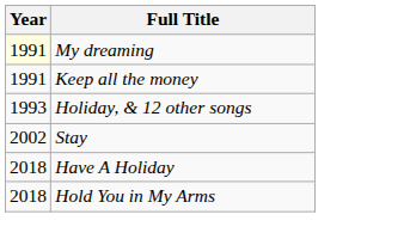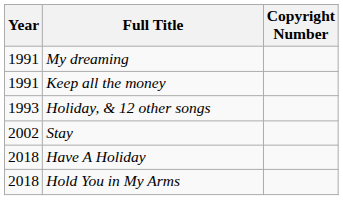 <table class="wikitable">
 <tr>
 <th width="5">Year</th>
 <th style="width:220px;">Full Title</th>
+<th style="width:43px;">Copyright Number</th>
 </tr>
 <tr>
-<td style="background: lightyellow;">1991</td>
+<td>1991</td>
 <td><em>My dreaming</em></td>
+<td></td>
 </tr>
 <tr>
 <td>1991</td>
 <td><em>Keep all the money</em></td>
+<td></td>
 </tr>
 <tr>
 <td>1993</td>
 <td><em>Holiday, & 12 other songs</em></td>
+<td></td>
 </tr>
 <tr>
 <td>2002</td>
 <td><em>Stay</em></td>
+<td></td>
 </tr>
 <tr>
 <td>2018</td>
 <td><em>Have A Holiday</em></td>
+<td></td>
 </tr>
 <tr>
 <td>2018</td>
 <td><em>Hold You in My Arms</em></td>
+<td></td>
 </tr>
 </table>
